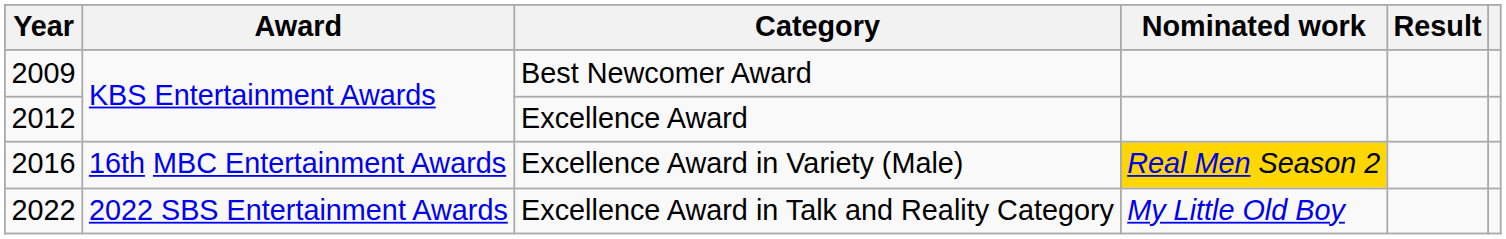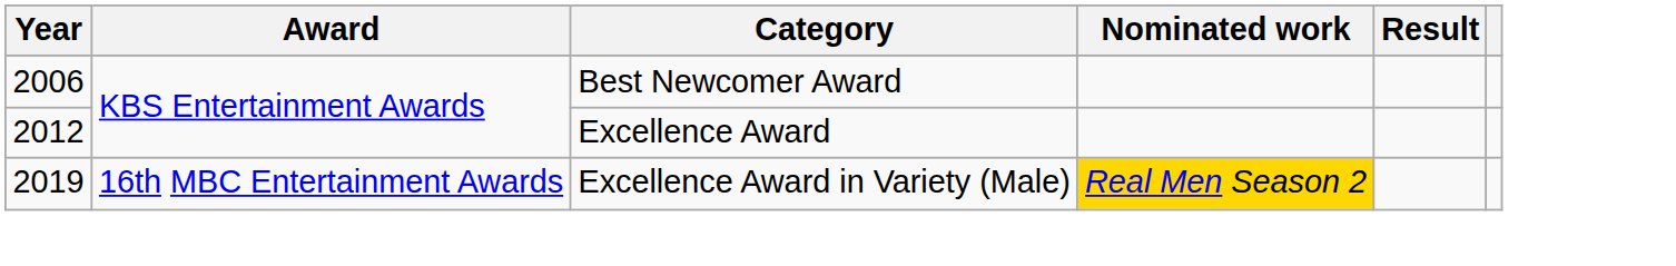 <table class="wikitable">
 <tr>
 <th>Year</th>
 <th>Award</th>
 <th>Category</th>
 <th>Nominated work</th>
 <th>Result</th>
 <th scope="col" class="unsortable"></th>
 </tr>
 <tr>
-<td>2009</td>
+<td>2006</td>
 <td rowspan=2><a href='#'>KBS Entertainment Awards</a></td>
 <td>Best Newcomer Award</td>
 <td></td>
 <td></td>
 <td></td>
 </tr>
 <tr>
 <td>2012</td>
 <td>Excellence Award</td>
 <td></td>
 <td></td>
 <td></td>
 </tr>
 <tr>
-<td>2016</td>
+<td>2019</td>
 <td><a href='#'>16th</a> <a href='#'>MBC Entertainment Awards</a></td>
 <td>Excellence Award in Variety (Male)</td>
 <td style="background: gold;"><em><a href='#'>Real Men</a> Season 2</em></td>
 <td></td>
 <td></td>
 </tr>
-<tr>
-<td>2022</td>
-<td><a href='#'>2022 SBS Entertainment Awards</a></td>
-<td>Excellence Award in Talk and Reality Category</td>
-<td><em><a href='#'>My Little Old Boy</a></em></td>
-<td></td>
-<td></td>
-</tr>
 </table>
